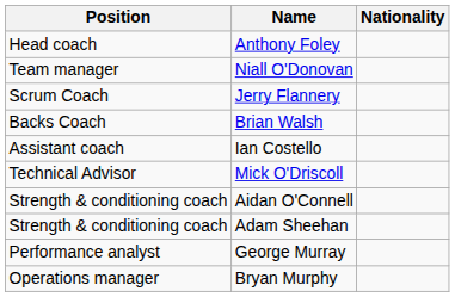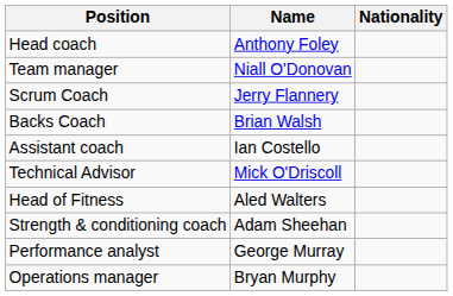 <table class="wikitable">
 <tr>
 <th>Position</th>
 <th>Name</th>
 <th>Nationality</th>
 </tr>
 <tr>
 <td>Head coach</td>
 <td><a href='#'>Anthony Foley</a></td>
 <td></td>
 </tr>
 <tr>
 <td>Team manager</td>
 <td><a href='#'>Niall O'Donovan</a></td>
 <td></td>
 </tr>
 <tr>
 <td>Scrum Coach</td>
 <td><a href='#'>Jerry Flannery</a></td>
 <td></td>
 </tr>
 <tr>
 <td>Backs Coach</td>
 <td><a href='#'>Brian Walsh</a></td>
 <td></td>
 </tr>
 <tr>
 <td>Assistant coach</td>
 <td>Ian Costello</td>
 <td></td>
 </tr>
 <tr>
 <td>Technical Advisor</td>
 <td><a href='#'>Mick O'Driscoll</a></td>
 <td></td>
 </tr>
 <tr>
-<td>Strength & conditioning coach</td>
-<td>Aidan O'Connell</td>
+<td>Head of Fitness</td>
+<td>Aled Walters</td>
 <td></td>
 </tr>
 <tr>
 <td>Strength & conditioning coach</td>
 <td>Adam Sheehan</td>
 <td></td>
 </tr>
 <tr>
 <td>Performance analyst</td>
 <td>George Murray</td>
 <td></td>
 </tr>
 <tr>
 <td>Operations manager</td>
 <td>Bryan Murphy</td>
 <td></td>
 </tr>
 </table>
